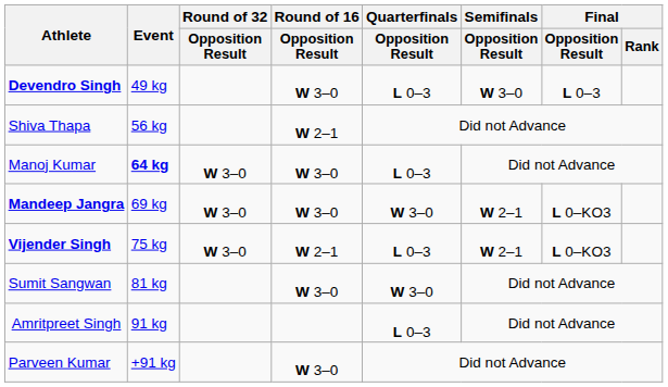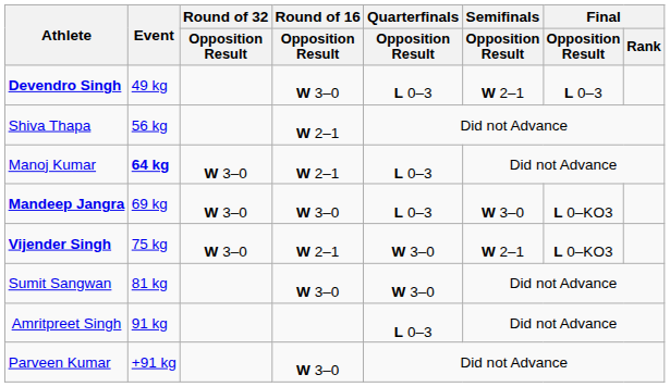 <table class=wikitable style="text-align:center; font-size:90%">
 <tr>
 <th rowspan="2" style="text-align:center;">Athlete</th>
 <th rowspan="2" style="text-align:center;">Event</th>
 <th>Round of 32</th>
 <th>Round of 16</th>
 <th>Quarterfinals</th>
 <th>Semifinals</th>
 <th colspan=2>Final</th>
 </tr>
 <tr style="font-size:95%">
 <th>Opposition<br>Result</th>
 <th>Opposition<br>Result</th>
 <th>Opposition<br>Result</th>
 <th>Opposition<br>Result</th>
 <th>Opposition<br>Result</th>
 <th>Rank</th>
 </tr>
 <tr>
 <td align=left><strong><a href='#'>Devendro Singh</a></strong></td>
 <td align=left><a href='#'>49 kg</a></td>
 <td></td>
 <td><br><strong>W</strong> 3–0</td>
 <td><br><strong>L</strong> 0–3</td>
-<td><br><strong>W</strong> 3–0</td>
+<td><br><strong>W</strong> 2–1</td>
 <td><br><strong>L</strong> 0–3</td>
 <td></td>
 </tr>
 <tr>
 <td align=left><a href='#'>Shiva Thapa</a></td>
 <td align=left><a href='#'>56 kg</a></td>
 <td></td>
 <td><br><strong>W</strong> 2–1</td>
 <td colspan="4">Did not Advance</td>
 </tr>
 <tr>
 <td align=left><a href='#'>Manoj Kumar</a></td>
 <td align=left><strong><a href='#'>64 kg</a></strong></td>
 <td><br><strong>W</strong> 3–0</td>
-<td><br><strong>W</strong> 3–0</td>
+<td><br><strong>W</strong> 2–1</td>
 <td><br><strong>L</strong> 0–3</td>
 <td colspan="4">Did not Advance</td>
 </tr>
 <tr>
 <td align=left><strong><a href='#'>Mandeep Jangra</a></strong></td>
 <td align=left><a href='#'>69 kg</a></td>
 <td><br><strong>W</strong>  3–0</td>
 <td><br><strong>W</strong> 3–0</td>
+<td><br><strong>L</strong> 0–3</td>
 <td><br><strong>W</strong> 3–0</td>
-<td><br><strong>W</strong> 2–1</td>
 <td><br><strong>L</strong> 0–KO3</td>
 <td></td>
 </tr>
 <tr>
 <td align=left><strong><a href='#'>Vijender Singh</a></strong></td>
 <td align=left><a href='#'>75 kg</a></td>
 <td><br><strong>W</strong> 3–0</td>
 <td><br><strong>W</strong> 2–1</td>
-<td><br><strong>L</strong> 0–3</td>
+<td><br><strong>W</strong> 3–0</td>
 <td><br><strong>W</strong> 2–1</td>
 <td><br><strong>L</strong> 0–KO3</td>
 <td></td>
 </tr>
 <tr>
 <td align=left><a href='#'>Sumit Sangwan</a></td>
 <td align=left><a href='#'>81 kg</a></td>
 <td></td>
 <td><br><strong>W</strong> 3–0</td>
 <td><br><strong>W</strong> 3–0</td>
 <td colspan="3">Did not Advance</td>
 </tr>
 <tr>
 <td><a href='#'>Amritpreet Singh</a></td>
 <td align=left><a href='#'>91 kg</a></td>
 <td></td>
 <td></td>
 <td><br><strong>L</strong> 0–3</td>
 <td colspan="3">Did not Advance</td>
 </tr>
 <tr>
 <td align=left><a href='#'>Parveen Kumar</a></td>
 <td><a href='#'>+91 kg</a></td>
 <td></td>
 <td><br><strong>W</strong> 3–0</td>
 <td colspan="4">Did not Advance</td>
 </tr>
 </table>
